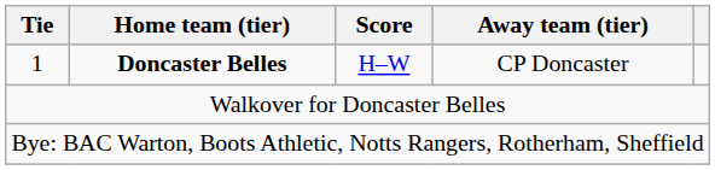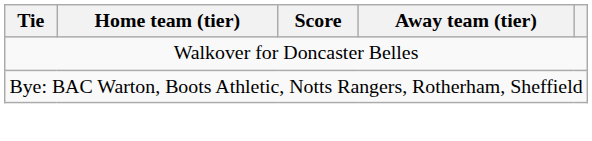 <table class="wikitable" style="text-align:center; font-size:85%">
 <tr>
 <th>Tie</th>
 <th>Home team (tier)</th>
 <th>Score</th>
 <th>Away team (tier)</th>
 <th></th>
 </tr>
 <tr>
-<td align="center">1</td>
-<td><strong>Doncaster Belles</strong></td>
-<td align="center"><a href='#'>H–W</a></td>
-<td>CP Doncaster</td>
-<td></td>
-</tr>
-<tr>
 <td colspan="5" align="center">Walkover for Doncaster Belles</td>
 </tr>
 <tr>
 <td colspan="5" align="center">Bye: BAC Warton, Boots Athletic, Notts Rangers, Rotherham, Sheffield</td>
 </tr>
 </table>
